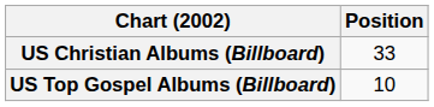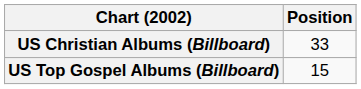 <table class="wikitable sortable plainrowheaders">
 <tr>
 <th scope="col">Chart (2002)</th>
 <th scope="col">Position</th>
 </tr>
 <tr>
 <th scope="row">US Christian Albums (<em>Billboard</em>)</th>
 <td align="center">33</td>
 </tr>
 <tr>
 <th scope="row">US Top Gospel Albums (<em>Billboard</em>)</th>
-<td align="center">10</td>
+<td align="center">15</td>
 </tr>
 </table>
